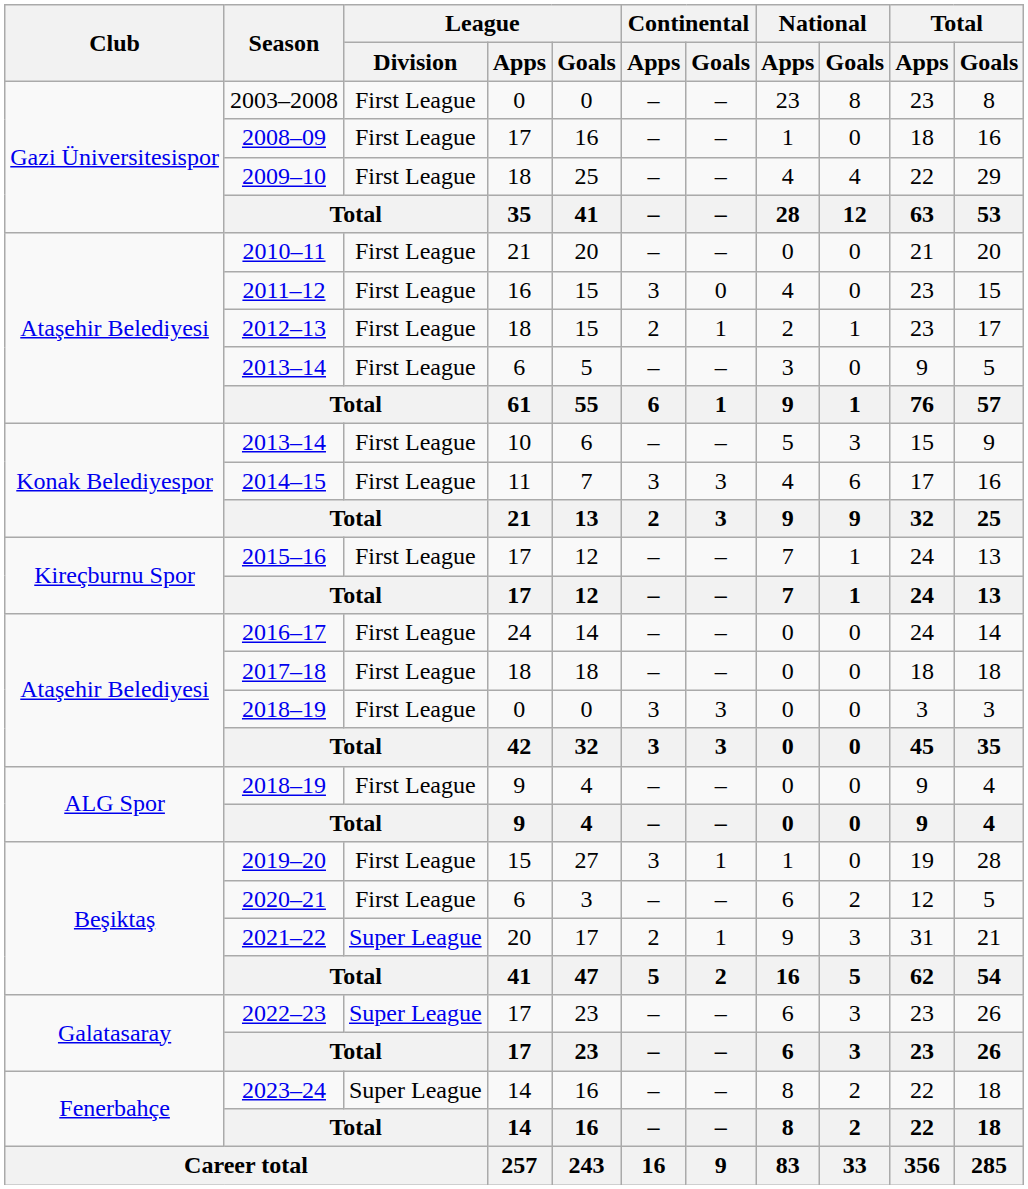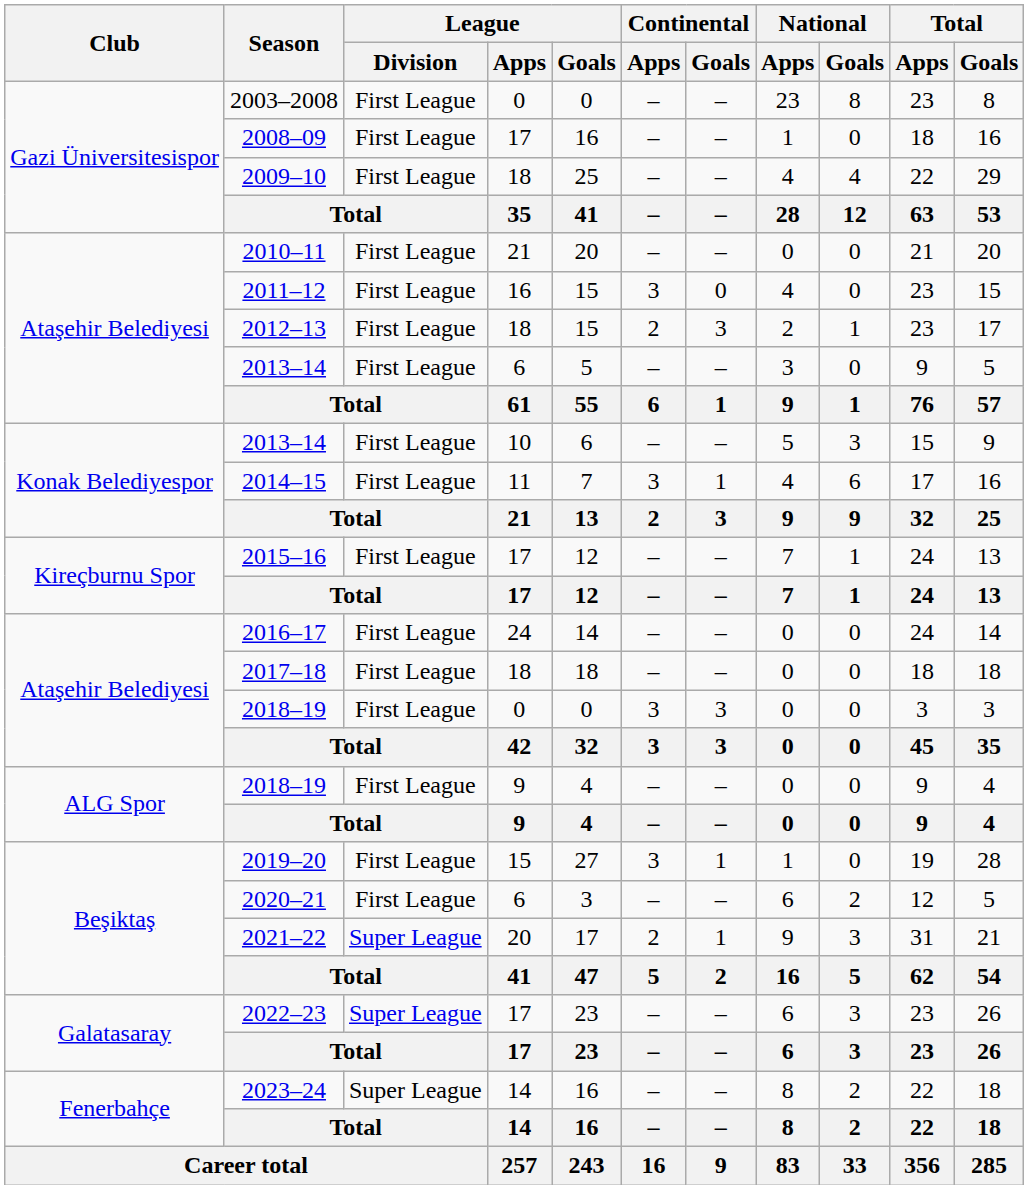 <table class="wikitable" style="text-align: center;">
 <tr>
 <th rowspan=2>Club</th>
 <th rowspan=2>Season</th>
 <th colspan=3>League</th>
 <th colspan=2>Continental</th>
 <th colspan=2>National</th>
 <th colspan=2>Total</th>
 </tr>
 <tr>
 <th>Division</th>
 <th>Apps</th>
 <th>Goals</th>
 <th>Apps</th>
 <th>Goals</th>
 <th>Apps</th>
 <th>Goals</th>
 <th>Apps</th>
 <th>Goals</th>
 </tr>
 <tr>
 <td rowspan=4><a href='#'>Gazi Üniversitesispor</a></td>
 <td>2003–2008</td>
 <td>First League</td>
 <td>0</td>
 <td>0</td>
 <td>–</td>
 <td>–</td>
 <td>23</td>
 <td>8</td>
 <td>23</td>
 <td>8</td>
 </tr>
 <tr>
 <td><a href='#'>2008–09</a></td>
 <td>First League</td>
 <td>17</td>
 <td>16</td>
 <td>–</td>
 <td>–</td>
 <td>1</td>
 <td>0</td>
 <td>18</td>
 <td>16</td>
 </tr>
 <tr>
 <td><a href='#'>2009–10</a></td>
 <td>First League</td>
 <td>18</td>
 <td>25</td>
 <td>–</td>
 <td>–</td>
 <td>4</td>
 <td>4</td>
 <td>22</td>
 <td>29</td>
 </tr>
 <tr>
 <th colspan=2>Total</th>
 <th>35</th>
 <th>41</th>
 <th>–</th>
 <th>–</th>
 <th>28</th>
 <th>12</th>
 <th>63</th>
 <th>53</th>
 </tr>
 <tr>
 <td rowspan=5><a href='#'>Ataşehir Belediyesi</a></td>
 <td><a href='#'>2010–11</a></td>
 <td>First League</td>
 <td>21</td>
 <td>20</td>
 <td>–</td>
 <td>–</td>
 <td>0</td>
 <td>0</td>
 <td>21</td>
 <td>20</td>
 </tr>
 <tr>
 <td><a href='#'>2011–12</a></td>
 <td>First League</td>
 <td>16</td>
 <td>15</td>
 <td>3</td>
 <td>0</td>
 <td>4</td>
 <td>0</td>
 <td>23</td>
 <td>15</td>
 </tr>
 <tr>
 <td><a href='#'>2012–13</a></td>
 <td>First League</td>
 <td>18</td>
 <td>15</td>
 <td>2</td>
-<td>1</td>
+<td>3</td>
 <td>2</td>
 <td>1</td>
 <td>23</td>
 <td>17</td>
 </tr>
 <tr>
 <td><a href='#'>2013–14</a></td>
 <td>First League</td>
 <td>6</td>
 <td>5</td>
 <td>–</td>
 <td>–</td>
 <td>3</td>
 <td>0</td>
 <td>9</td>
 <td>5</td>
 </tr>
 <tr>
 <th colspan=2>Total</th>
 <th>61</th>
 <th>55</th>
 <th>6</th>
 <th>1</th>
 <th>9</th>
 <th>1</th>
 <th>76</th>
 <th>57</th>
 </tr>
 <tr>
 <td rowspan=3><a href='#'>Konak Belediyespor</a></td>
 <td><a href='#'>2013–14</a></td>
 <td>First League</td>
 <td>10</td>
 <td>6</td>
 <td>–</td>
 <td>–</td>
 <td>5</td>
 <td>3</td>
 <td>15</td>
 <td>9</td>
 </tr>
 <tr>
 <td><a href='#'>2014–15</a></td>
 <td>First League</td>
 <td>11</td>
 <td>7</td>
 <td>3</td>
-<td>3</td>
+<td>1</td>
 <td>4</td>
 <td>6</td>
 <td>17</td>
 <td>16</td>
 </tr>
 <tr>
 <th colspan=2>Total</th>
 <th>21</th>
 <th>13</th>
 <th>2</th>
 <th>3</th>
 <th>9</th>
 <th>9</th>
 <th>32</th>
 <th>25</th>
 </tr>
 <tr>
 <td rowspan=2><a href='#'>Kireçburnu Spor</a></td>
 <td><a href='#'>2015–16</a></td>
 <td>First League</td>
 <td>17</td>
 <td>12</td>
 <td>–</td>
 <td>–</td>
 <td>7</td>
 <td>1</td>
 <td>24</td>
 <td>13</td>
 </tr>
 <tr>
 <th colspan=2>Total</th>
 <th>17</th>
 <th>12</th>
 <th>–</th>
 <th>–</th>
 <th>7</th>
 <th>1</th>
 <th>24</th>
 <th>13</th>
 </tr>
 <tr>
 <td rowspan=4><a href='#'>Ataşehir Belediyesi</a></td>
 <td><a href='#'>2016–17</a></td>
 <td>First League</td>
 <td>24</td>
 <td>14</td>
 <td>–</td>
 <td>–</td>
 <td>0</td>
 <td>0</td>
 <td>24</td>
 <td>14</td>
 </tr>
 <tr>
 <td><a href='#'>2017–18</a></td>
 <td>First League</td>
 <td>18</td>
 <td>18</td>
 <td>–</td>
 <td>–</td>
 <td>0</td>
 <td>0</td>
 <td>18</td>
 <td>18</td>
 </tr>
 <tr>
 <td><a href='#'>2018–19</a></td>
 <td>First League</td>
 <td>0</td>
 <td>0</td>
 <td>3</td>
 <td>3</td>
 <td>0</td>
 <td>0</td>
 <td>3</td>
 <td>3</td>
 </tr>
 <tr>
 <th colspan=2>Total</th>
 <th>42</th>
 <th>32</th>
 <th>3</th>
 <th>3</th>
 <th>0</th>
 <th>0</th>
 <th>45</th>
 <th>35</th>
 </tr>
 <tr>
 <td rowspan=2><a href='#'>ALG Spor</a></td>
 <td><a href='#'>2018–19</a></td>
 <td>First League</td>
 <td>9</td>
 <td>4</td>
 <td>–</td>
 <td>–</td>
 <td>0</td>
 <td>0</td>
 <td>9</td>
 <td>4</td>
 </tr>
 <tr>
 <th colspan=2>Total</th>
 <th>9</th>
 <th>4</th>
 <th>–</th>
 <th>–</th>
 <th>0</th>
 <th>0</th>
 <th>9</th>
 <th>4</th>
 </tr>
 <tr>
 <td rowspan=4><a href='#'>Beşiktaş</a></td>
 <td><a href='#'>2019–20</a></td>
 <td>First League</td>
 <td>15</td>
 <td>27</td>
 <td>3</td>
 <td>1</td>
 <td>1</td>
 <td>0</td>
 <td>19</td>
 <td>28</td>
 </tr>
 <tr>
 <td><a href='#'>2020–21</a></td>
 <td>First League</td>
 <td>6</td>
 <td>3</td>
 <td>–</td>
 <td>–</td>
 <td>6</td>
 <td>2</td>
 <td>12</td>
 <td>5</td>
 </tr>
 <tr>
 <td><a href='#'>2021–22</a></td>
 <td><a href='#'>Super League</a></td>
 <td>20</td>
 <td>17</td>
 <td>2</td>
 <td>1</td>
 <td>9</td>
 <td>3</td>
 <td>31</td>
 <td>21</td>
 </tr>
 <tr>
 <th colspan="2">Total</th>
 <th>41</th>
 <th>47</th>
 <th>5</th>
 <th>2</th>
 <th>16</th>
 <th>5</th>
 <th>62</th>
 <th>54</th>
 </tr>
 <tr>
 <td rowspan=2><a href='#'>Galatasaray</a></td>
 <td><a href='#'>2022–23</a></td>
 <td><a href='#'>Super League</a></td>
 <td>17</td>
 <td>23</td>
 <td>–</td>
 <td>–</td>
 <td>6</td>
 <td>3</td>
 <td>23</td>
 <td>26</td>
 </tr>
 <tr>
 <th colspan="2">Total</th>
 <th>17</th>
 <th>23</th>
 <th>–</th>
 <th>–</th>
 <th>6</th>
 <th>3</th>
 <th>23</th>
 <th>26</th>
 </tr>
 <tr>
 <td rowspan=2><a href='#'>Fenerbahçe</a></td>
 <td><a href='#'>2023–24</a></td>
 <td>Super League</td>
 <td>14</td>
 <td>16</td>
 <td>–</td>
 <td>–</td>
 <td>8</td>
 <td>2</td>
 <td>22</td>
 <td>18</td>
 </tr>
 <tr>
 <th colspan="2">Total</th>
 <th>14</th>
 <th>16</th>
 <th>–</th>
 <th>–</th>
 <th>8</th>
 <th>2</th>
 <th>22</th>
 <th>18</th>
 </tr>
 <tr>
 <th colspan="3">Career total</th>
 <th>257</th>
 <th>243</th>
 <th>16</th>
 <th>9</th>
 <th>83</th>
 <th>33</th>
 <th>356</th>
 <th>285</th>
 </tr>
 </table>
